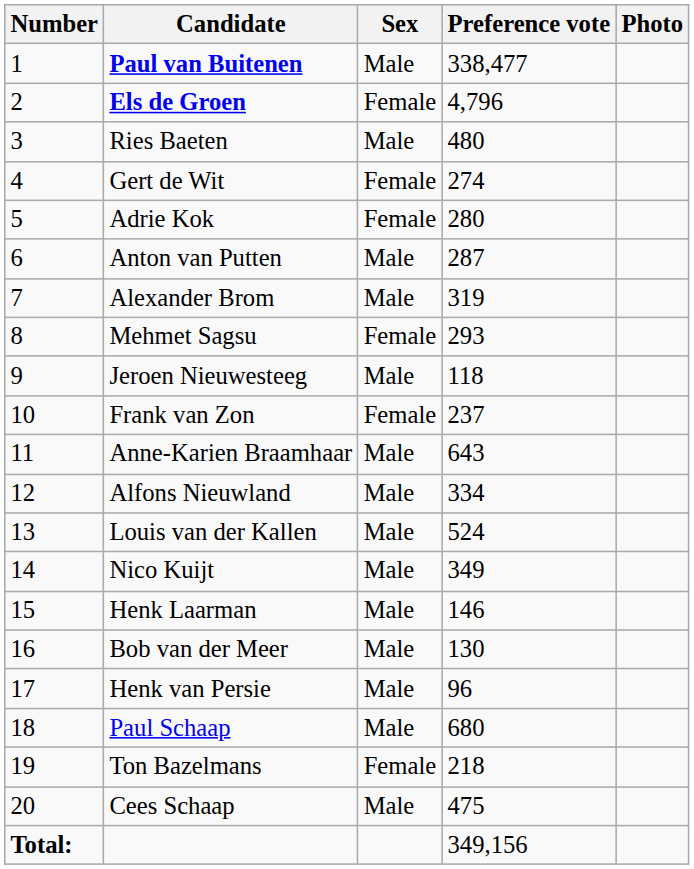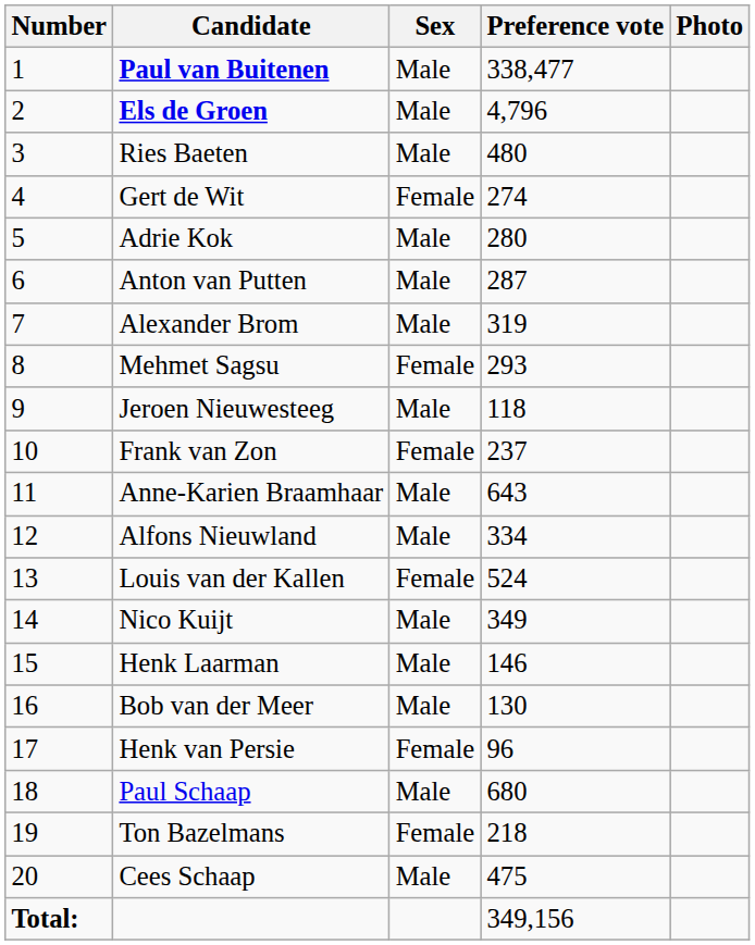 <table class="wikitable vatop">
 <tr>
 <th>Number</th>
 <th>Candidate</th>
 <th>Sex</th>
 <th>Preference vote</th>
 <th>Photo</th>
 </tr>
 <tr>
 <td>1</td>
 <td><strong><a href='#'>Paul van Buitenen</a></strong></td>
 <td>Male</td>
 <td>338,477</td>
 <td></td>
 </tr>
 <tr>
 <td>2</td>
 <td><strong><a href='#'>Els de Groen</a></strong></td>
-<td>Female</td>
+<td>Male</td>
 <td>4,796</td>
 <td></td>
 </tr>
 <tr>
 <td>3</td>
 <td>Ries Baeten</td>
 <td>Male</td>
 <td>480</td>
 <td></td>
 </tr>
 <tr>
 <td>4</td>
 <td>Gert de Wit</td>
 <td>Female</td>
 <td>274</td>
 <td></td>
 </tr>
 <tr>
 <td>5</td>
 <td>Adrie Kok</td>
-<td>Female</td>
+<td>Male</td>
 <td>280</td>
 <td></td>
 </tr>
 <tr>
 <td>6</td>
 <td>Anton van Putten</td>
 <td>Male</td>
 <td>287</td>
 <td></td>
 </tr>
 <tr>
 <td>7</td>
 <td>Alexander Brom</td>
 <td>Male</td>
 <td>319</td>
 <td></td>
 </tr>
 <tr>
 <td>8</td>
 <td>Mehmet Sagsu</td>
 <td>Female</td>
 <td>293</td>
 <td></td>
 </tr>
 <tr>
 <td>9</td>
 <td>Jeroen Nieuwesteeg</td>
 <td>Male</td>
 <td>118</td>
 <td></td>
 </tr>
 <tr>
 <td>10</td>
 <td>Frank van Zon</td>
 <td>Female</td>
 <td>237</td>
 <td></td>
 </tr>
 <tr>
 <td>11</td>
 <td>Anne-Karien Braamhaar</td>
 <td>Male</td>
 <td>643</td>
 <td></td>
 </tr>
 <tr>
 <td>12</td>
 <td>Alfons Nieuwland</td>
 <td>Male</td>
 <td>334</td>
 <td></td>
 </tr>
 <tr>
 <td>13</td>
 <td>Louis van der Kallen</td>
-<td>Male</td>
+<td>Female</td>
 <td>524</td>
 <td></td>
 </tr>
 <tr>
 <td>14</td>
 <td>Nico Kuijt</td>
 <td>Male</td>
 <td>349</td>
 <td></td>
 </tr>
 <tr>
 <td>15</td>
 <td>Henk Laarman</td>
 <td>Male</td>
 <td>146</td>
 <td></td>
 </tr>
 <tr>
 <td>16</td>
 <td>Bob van der Meer</td>
 <td>Male</td>
 <td>130</td>
 <td></td>
 </tr>
 <tr>
 <td>17</td>
 <td>Henk van Persie</td>
-<td>Male</td>
+<td>Female</td>
 <td>96</td>
 <td></td>
 </tr>
 <tr>
 <td>18</td>
 <td><a href='#'>Paul Schaap</a></td>
 <td>Male</td>
 <td>680</td>
 <td></td>
 </tr>
 <tr>
 <td>19</td>
 <td>Ton Bazelmans</td>
 <td>Female</td>
 <td>218</td>
 <td></td>
 </tr>
 <tr>
 <td>20</td>
 <td>Cees Schaap</td>
 <td>Male</td>
 <td>475</td>
 <td></td>
 </tr>
 <tr>
 <td><strong>Total:</strong></td>
 <td></td>
 <td></td>
 <td>349,156</td>
 <td></td>
 </tr>
 </table>
